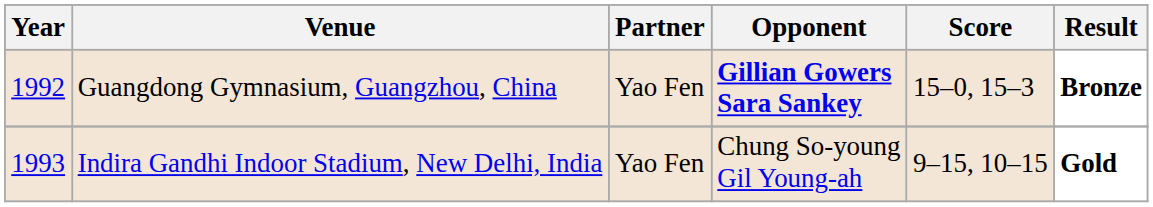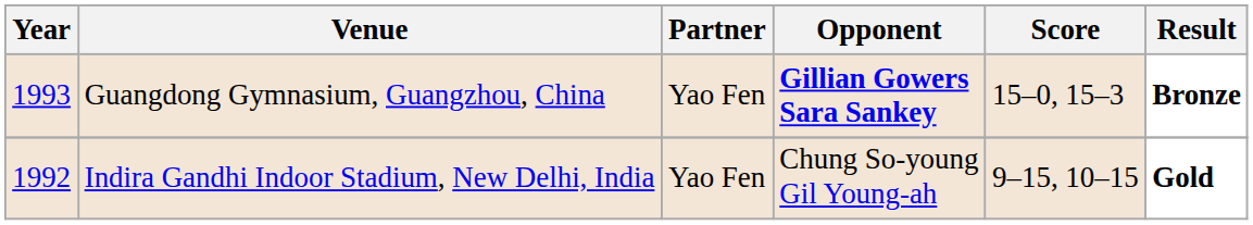 <table class="sortable wikitable" style="font-size: 90%;">
 <tr>
 <th>Year</th>
 <th>Venue</th>
 <th>Partner</th>
 <th>Opponent</th>
 <th>Score</th>
 <th>Result</th>
 </tr>
 <tr style="background:#F3E6D7">
-<td align="center"><a href='#'>1992</a></td>
+<td align="center"><a href='#'>1993</a></td>
 <td align="left">Guangdong Gymnasium, <a href='#'>Guangzhou</a>, <a href='#'>China</a></td>
 <td align="left"> Yao Fen</td>
 <td align="left"><strong> <a href='#'>Gillian Gowers</a> <br>  <a href='#'>Sara Sankey</a></strong></td>
 <td align="left">15–0, 15–3</td>
 <td style="text-align:left; background:white"> <strong>Bronze</strong></td>
 </tr>
 <tr>
 </tr>
 <tr style="background:#F3E6D7">
-<td align="center"><a href='#'>1993</a></td>
+<td align="center"><a href='#'>1992</a></td>
 <td align="left"><a href='#'>Indira Gandhi Indoor Stadium</a>, <a href='#'>New Delhi, India</a></td>
 <td align="left"> Yao Fen</td>
 <td align="left"> Chung So-young <br>  <a href='#'>Gil Young-ah</a></td>
 <td align="left">9–15, 10–15</td>
 <td style="text-align:left; background:white"> <strong>Gold</strong></td>
 </tr>
 </table>
